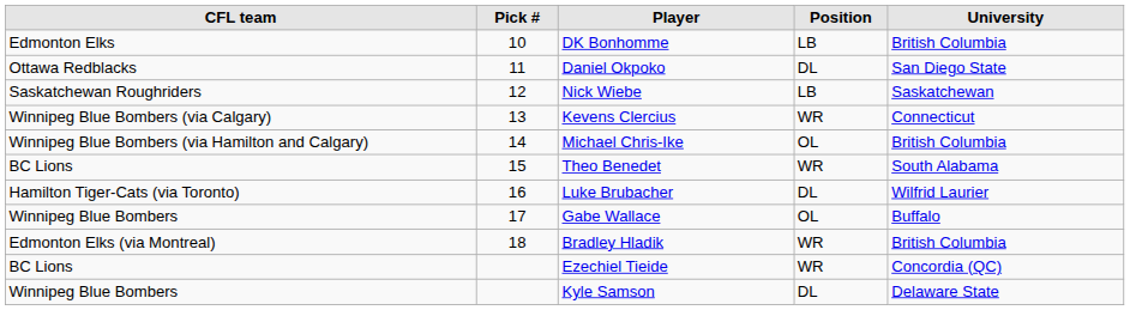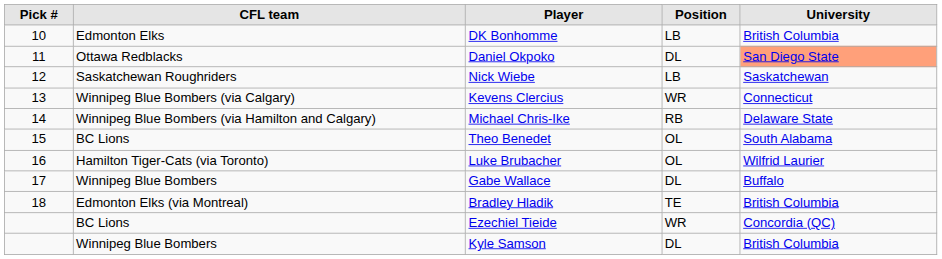 <table class="wikitable" style="width: 90%">
 <tr>
+<th style="background:#E5E5E5;" width=7%>Pick #</th>
 <th width=40% style="background:#E5E5E5;">CFL team</th>
-<th style="background:#E5E5E5;" width=7%>Pick #</th>
 <th width=20% style="background:#E5E5E5;">Player</th>
 <th width=8% style="background:#E5E5E5;">Position</th>
 <th width=20% style="background:#E5E5E5;">University</th>
 </tr>
 <tr>
+<td align=center>10</td>
 <td>Edmonton Elks</td>
-<td align=center>10</td>
 <td><a href='#'>DK Bonhomme</a></td>
 <td>LB</td>
 <td><a href='#'>British Columbia</a></td>
 </tr>
 <tr>
+<td align=center>11</td>
 <td>Ottawa Redblacks</td>
-<td align=center>11</td>
 <td><a href='#'>Daniel Okpoko</a></td>
 <td>DL</td>
-<td><a href='#'>San Diego State</a></td>
+<td style="background: lightsalmon;"><a href='#'>San Diego State</a></td>
 </tr>
 <tr>
+<td align=center>12</td>
 <td>Saskatchewan Roughriders</td>
-<td align=center>12</td>
 <td><a href='#'>Nick Wiebe</a></td>
 <td>LB</td>
 <td><a href='#'>Saskatchewan</a></td>
 </tr>
 <tr>
+<td align=center>13</td>
 <td>Winnipeg Blue Bombers (via Calgary)</td>
-<td align=center>13</td>
 <td><a href='#'>Kevens Clercius</a></td>
 <td>WR</td>
 <td><a href='#'>Connecticut</a></td>
 </tr>
 <tr>
+<td align=center>14</td>
 <td>Winnipeg Blue Bombers (via Hamilton and Calgary)</td>
-<td align=center>14</td>
 <td><a href='#'>Michael Chris-Ike</a></td>
+<td>RB</td>
+<td><a href='#'>Delaware State</a></td>
+</tr>
+<tr>
+<td align=center>15</td>
+<td>BC Lions</td>
+<td><a href='#'>Theo Benedet</a></td>
 <td>OL</td>
+<td><a href='#'>South Alabama</a></td>
+</tr>
+<tr>
+<td align=center>16</td>
+<td>Hamilton Tiger-Cats (via Toronto)</td>
+<td><a href='#'>Luke Brubacher</a></td>
+<td>OL</td>
+<td><a href='#'>Wilfrid Laurier</a></td>
+</tr>
+<tr>
+<td align=center>17</td>
+<td>Winnipeg Blue Bombers</td>
+<td><a href='#'>Gabe Wallace</a></td>
+<td>DL</td>
+<td><a href='#'>Buffalo</a></td>
+</tr>
+<tr>
+<td align=center>18</td>
+<td>Edmonton Elks (via Montreal)</td>
+<td><a href='#'>Bradley Hladik</a></td>
+<td>TE</td>
 <td><a href='#'>British Columbia</a></td>
 </tr>
 <tr>
+<td align=center></td>
 <td>BC Lions</td>
-<td align=center>15</td>
-<td><a href='#'>Theo Benedet</a></td>
-<td>WR</td>
-<td><a href='#'>South Alabama</a></td>
-</tr>
-<tr>
-<td>Hamilton Tiger-Cats (via Toronto)</td>
-<td align=center>16</td>
-<td><a href='#'>Luke Brubacher</a></td>
-<td>DL</td>
-<td><a href='#'>Wilfrid Laurier</a></td>
-</tr>
-<tr>
-<td>Winnipeg Blue Bombers</td>
-<td align=center>17</td>
-<td><a href='#'>Gabe Wallace</a></td>
-<td>OL</td>
-<td><a href='#'>Buffalo</a></td>
-</tr>
-<tr>
-<td>Edmonton Elks (via Montreal)</td>
-<td align=center>18</td>
-<td><a href='#'>Bradley Hladik</a></td>
-<td>WR</td>
-<td><a href='#'>British Columbia</a></td>
-</tr>
-<tr>
-<td>BC Lions</td>
-<td align=center></td>
 <td><a href='#'>Ezechiel Tieide</a></td>
 <td>WR</td>
 <td><a href='#'>Concordia (QC)</a></td>
 </tr>
 <tr>
+<td align=center></td>
 <td>Winnipeg Blue Bombers</td>
-<td align=center></td>
 <td><a href='#'>Kyle Samson</a></td>
 <td>DL</td>
-<td><a href='#'>Delaware State</a></td>
+<td><a href='#'>British Columbia</a></td>
 </tr>
 </table>
